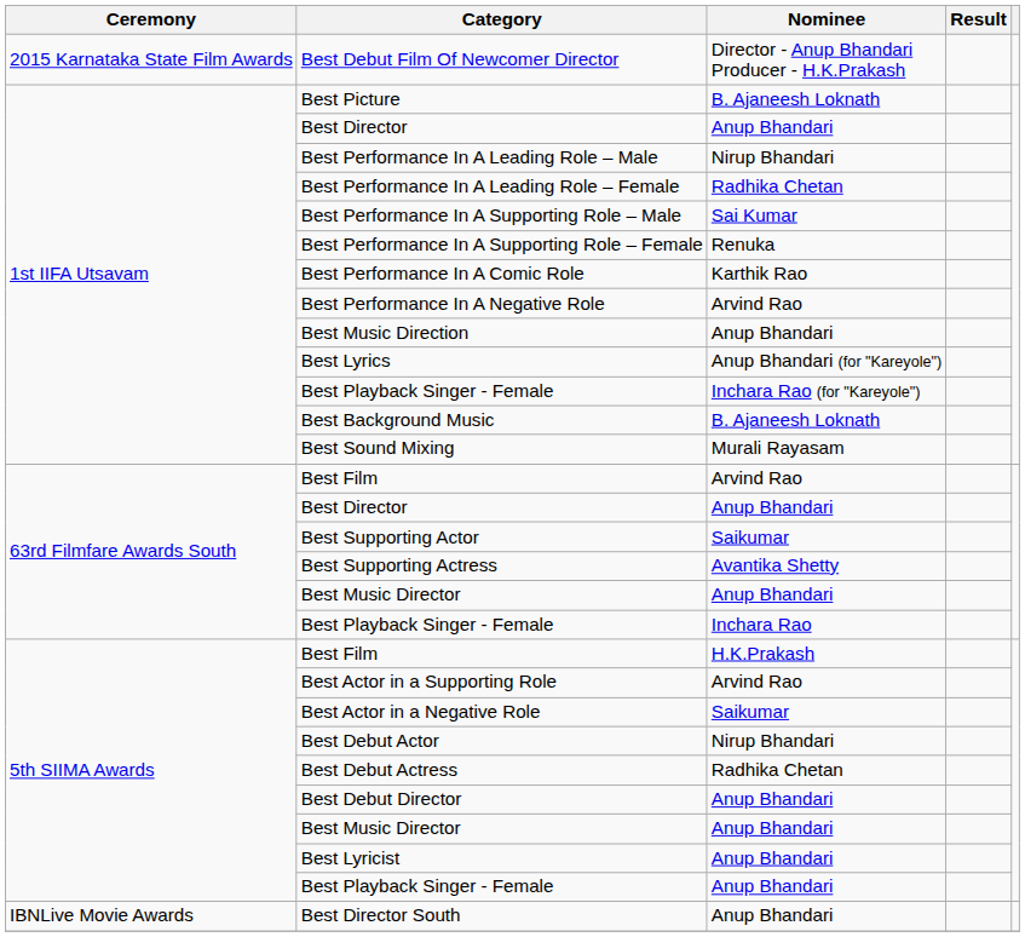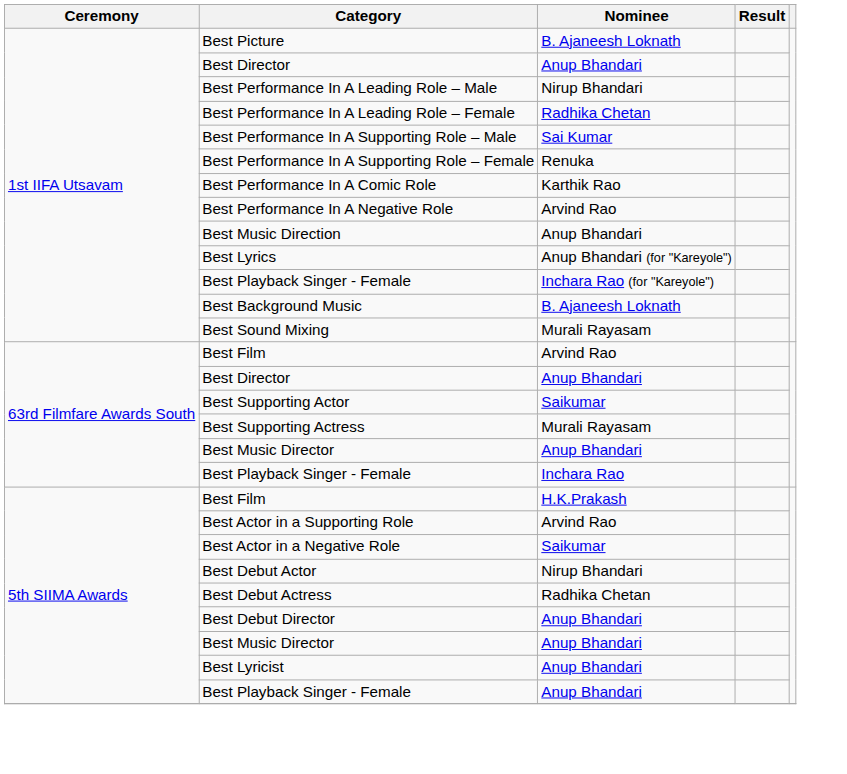 <table class="wikitable">
 <tr>
 <th>Ceremony</th>
 <th>Category</th>
 <th>Nominee</th>
 <th>Result</th>
 <th></th>
-</tr>
-<tr>
-<td><a href='#'>2015 Karnataka State Film Awards</a></td>
-<td><a href='#'>Best Debut Film Of Newcomer Director</a></td>
-<td>Director - <a href='#'>Anup Bhandari</a><br> Producer - <a href='#'>H.K.Prakash</a></td>
-<td></td>
-<td></td>
 </tr>
 <tr>
 <td rowspan="13"><a href='#'>1st IIFA Utsavam</a></td>
 <td>Best Picture</td>
 <td><a href='#'>B. Ajaneesh Loknath</a></td>
 <td></td>
 <td rowspan="13"></td>
 </tr>
 <tr>
 <td>Best Director</td>
 <td><a href='#'>Anup Bhandari</a></td>
 <td></td>
 </tr>
 <tr>
 <td>Best Performance In A Leading Role – Male</td>
 <td>Nirup Bhandari</td>
 <td></td>
 </tr>
 <tr>
 <td>Best Performance In A Leading Role – Female</td>
 <td><a href='#'>Radhika Chetan</a></td>
 <td></td>
 </tr>
 <tr>
 <td>Best Performance In A Supporting Role – Male</td>
 <td><a href='#'>Sai Kumar</a></td>
 <td></td>
 </tr>
 <tr>
 <td>Best Performance In A Supporting Role – Female</td>
 <td>Renuka</td>
 <td></td>
 </tr>
 <tr>
 <td>Best Performance In A Comic Role</td>
 <td>Karthik Rao</td>
 <td></td>
 </tr>
 <tr>
 <td>Best Performance In A Negative Role</td>
 <td>Arvind Rao</td>
 <td></td>
 </tr>
 <tr>
 <td>Best Music Direction</td>
 <td>Anup Bhandari</td>
 <td></td>
 </tr>
 <tr>
 <td>Best Lyrics</td>
 <td>Anup Bhandari <small>(for "Kareyole")</small></td>
 <td></td>
 </tr>
 <tr>
 <td>Best Playback Singer - Female</td>
 <td><a href='#'>Inchara Rao</a> <small>(for "Kareyole")</small></td>
 <td></td>
 </tr>
 <tr>
 <td>Best Background Music</td>
 <td><a href='#'>B. Ajaneesh Loknath</a></td>
 <td></td>
 </tr>
 <tr>
 <td>Best Sound Mixing</td>
 <td>Murali Rayasam</td>
 <td></td>
 </tr>
 <tr>
 <td rowspan="6"><a href='#'>63rd Filmfare Awards South</a></td>
 <td>Best Film</td>
 <td>Arvind Rao </td>
 <td></td>
 <td rowspan="6"></td>
 </tr>
 <tr>
 <td>Best Director</td>
 <td><a href='#'>Anup Bhandari</a></td>
 <td></td>
 </tr>
 <tr>
 <td>Best Supporting Actor</td>
 <td><a href='#'>Saikumar</a></td>
 <td></td>
 </tr>
 <tr>
 <td>Best Supporting Actress</td>
-<td><a href='#'>Avantika Shetty</a></td>
+<td>Murali Rayasam</td>
 <td></td>
 </tr>
 <tr>
 <td>Best Music Director</td>
 <td><a href='#'>Anup Bhandari</a></td>
 <td></td>
 </tr>
 <tr>
 <td>Best Playback Singer - Female</td>
 <td><a href='#'>Inchara Rao</a></td>
 <td></td>
 </tr>
 <tr>
 <td rowspan="9"><a href='#'>5th SIIMA Awards</a></td>
 <td>Best Film</td>
 <td><a href='#'>H.K.Prakash</a></td>
 <td></td>
 <td rowspan="9"></td>
 </tr>
 <tr>
 <td>Best Actor in a Supporting Role</td>
 <td>Arvind Rao </td>
 <td></td>
 </tr>
 <tr>
 <td>Best Actor in a Negative Role</td>
 <td><a href='#'>Saikumar</a></td>
 <td></td>
 </tr>
 <tr>
 <td>Best Debut Actor</td>
 <td>Nirup Bhandari</td>
 <td></td>
 </tr>
 <tr>
 <td>Best Debut Actress</td>
 <td>Radhika Chetan</td>
 <td></td>
 </tr>
 <tr>
 <td>Best Debut Director</td>
 <td><a href='#'>Anup Bhandari</a></td>
 <td></td>
 </tr>
 <tr>
 <td>Best Music Director</td>
 <td><a href='#'>Anup Bhandari</a></td>
 <td></td>
 </tr>
 <tr>
 <td>Best Lyricist</td>
 <td><a href='#'>Anup Bhandari</a></td>
 <td></td>
 </tr>
 <tr>
 <td>Best Playback Singer - Female</td>
 <td><a href='#'>Anup Bhandari</a></td>
 <td></td>
 </tr>
 <tr>
-<td>IBNLive Movie Awards</td>
-<td>Best Director South</td>
-<td>Anup Bhandari</td>
-<td></td>
-<td></td>
-</tr>
-<tr>
 </tr>
 </table>
